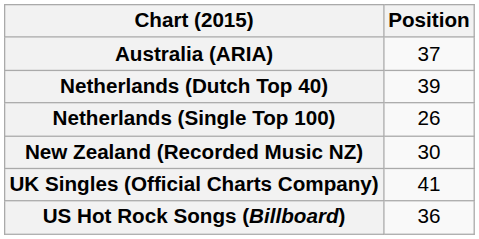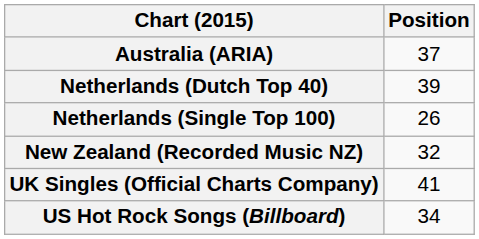 <table class="wikitable sortable plainrowheaders" style="text-align:center">
 <tr>
 <th scope="col">Chart (2015)</th>
 <th scope="col">Position</th>
 </tr>
 <tr>
 <th scope="row">Australia (ARIA)</th>
 <td>37</td>
 </tr>
 <tr>
 <th scope="row">Netherlands (Dutch Top 40)</th>
 <td>39</td>
 </tr>
 <tr>
 <th scope="row">Netherlands (Single Top 100)</th>
 <td>26</td>
 </tr>
 <tr>
 <th scope="row">New Zealand (Recorded Music NZ)</th>
-<td>30</td>
+<td>32</td>
 </tr>
 <tr>
 <th scope="row">UK Singles (Official Charts Company)</th>
 <td>41</td>
 </tr>
 <tr>
 <th scope="row">US Hot Rock Songs (<em>Billboard</em>)</th>
-<td>36</td>
+<td>34</td>
 </tr>
 </table>
